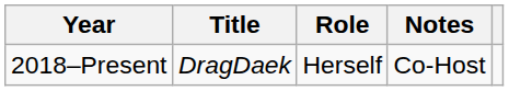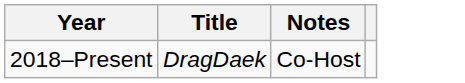 <table class="wikitable">
 <tr>
 <th>Year</th>
 <th>Title</th>
-<th>Role</th>
 <th>Notes</th>
 <th></th>
 </tr>
 <tr>
 <td>2018–Present</td>
 <td><em>DragDaek</em></td>
-<td>Herself</td>
 <td>Co-Host</td>
 <td></td>
 </tr>
 </table>
